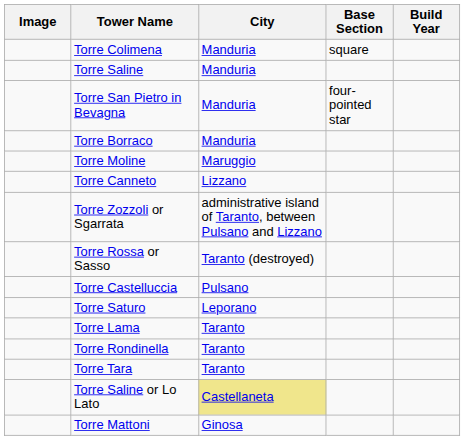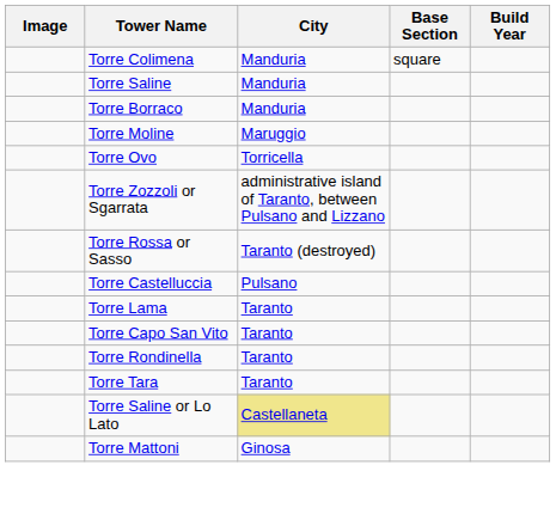 <table class="wikitable">
 <tr>
 <th width="75px">Image</th>
 <th width="150px">Tower Name</th>
 <th width="150px">City</th>
 <th width="75px">Base Section</th>
 <th width="75px">Build Year</th>
 </tr>
 <tr>
 <td></td>
 <td><a href='#'>Torre Colimena</a></td>
 <td><a href='#'>Manduria</a></td>
 <td>square</td>
 <td></td>
 </tr>
 <tr>
 <td></td>
 <td><a href='#'>Torre Saline</a></td>
 <td><a href='#'>Manduria</a></td>
 <td></td>
 <td></td>
 </tr>
 <tr>
 <td></td>
-<td><a href='#'>Torre San Pietro in Bevagna</a></td>
-<td><a href='#'>Manduria</a></td>
-<td>four-pointed star</td>
-<td></td>
-</tr>
-<tr>
-<td></td>
 <td><a href='#'>Torre Borraco</a></td>
 <td><a href='#'>Manduria</a></td>
 <td></td>
 <td></td>
 </tr>
 <tr>
 <td></td>
 <td><a href='#'>Torre Moline</a></td>
 <td><a href='#'>Maruggio</a></td>
 <td></td>
 <td></td>
 </tr>
 <tr>
 <td></td>
-<td><a href='#'>Torre Canneto</a></td>
-<td><a href='#'>Lizzano</a></td>
+<td><a href='#'>Torre Ovo</a></td>
+<td><a href='#'>Torricella</a></td>
 <td></td>
 <td></td>
 </tr>
 <tr>
 <td></td>
 <td><a href='#'>Torre Zozzoli</a> or Sgarrata</td>
 <td>administrative island of <a href='#'>Taranto</a>, between <a href='#'>Pulsano</a> and <a href='#'>Lizzano</a></td>
 <td></td>
 <td></td>
 </tr>
 <tr>
 <td></td>
 <td><a href='#'>Torre Rossa</a> or Sasso</td>
 <td><a href='#'>Taranto</a> (destroyed)</td>
 <td></td>
 <td></td>
 </tr>
 <tr>
 <td></td>
 <td><a href='#'>Torre Castelluccia</a></td>
 <td><a href='#'>Pulsano</a></td>
 <td></td>
 <td></td>
 </tr>
 <tr>
 <td></td>
-<td><a href='#'>Torre Saturo</a></td>
-<td><a href='#'>Leporano</a></td>
+<td><a href='#'>Torre Lama</a></td>
+<td><a href='#'>Taranto</a></td>
 <td></td>
 <td></td>
 </tr>
 <tr>
 <td></td>
-<td><a href='#'>Torre Lama</a></td>
-<td><a href='#'>Taranto</a></td>
+<td><a href='#'>Torre Capo San Vito</a></td>
+<td><a href='#'>Taranto</a> <br> </td>
 <td></td>
 <td></td>
 </tr>
 <tr>
 <td></td>
 <td><a href='#'>Torre Rondinella</a></td>
 <td><a href='#'>Taranto</a></td>
 <td></td>
 <td></td>
 </tr>
 <tr>
 <td></td>
 <td><a href='#'>Torre Tara</a></td>
 <td><a href='#'>Taranto</a></td>
 <td></td>
 <td></td>
 </tr>
 <tr>
 <td></td>
 <td><a href='#'>Torre Saline</a> or Lo Lato</td>
 <td style="background: khaki;"><a href='#'>Castellaneta</a></td>
 <td></td>
 <td></td>
 </tr>
 <tr>
 <td></td>
 <td><a href='#'>Torre Mattoni</a></td>
 <td><a href='#'>Ginosa</a></td>
 <td></td>
 <td></td>
 </tr>
 </table>
